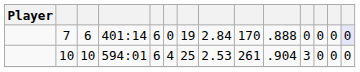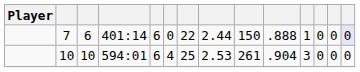 <table class="wikitable sortable" style="text-align:center;">
 <tr>
 <th>Player</th>
 <th></th>
 <th></th>
 <th></th>
 <th></th>
 <th></th>
 <th></th>
 <th></th>
 <th></th>
 <th></th>
 <th></th>
 <th></th>
 <th></th>
 <th></th>
 </tr>
 <tr>
 <td></td>
 <td>7</td>
 <td>6</td>
 <td>401:14</td>
 <td>6</td>
 <td>0</td>
-<td>19</td>
-<td>2.84</td>
-<td>170</td>
+<td>22</td>
+<td>2.44</td>
+<td>150</td>
 <td>.888</td>
-<td>0</td>
+<td>1</td>
 <td>0</td>
 <td>0</td>
 <td style="background: lavender;">0</td>
 </tr>
 <tr>
 <td></td>
 <td>10</td>
 <td>10</td>
 <td>594:01</td>
 <td>6</td>
 <td>4</td>
 <td>25</td>
 <td>2.53</td>
 <td>261</td>
 <td>.904</td>
 <td>3</td>
 <td>0</td>
 <td>0</td>
 <td>0</td>
 </tr>
 <tr>
 </tr>
 </table>
